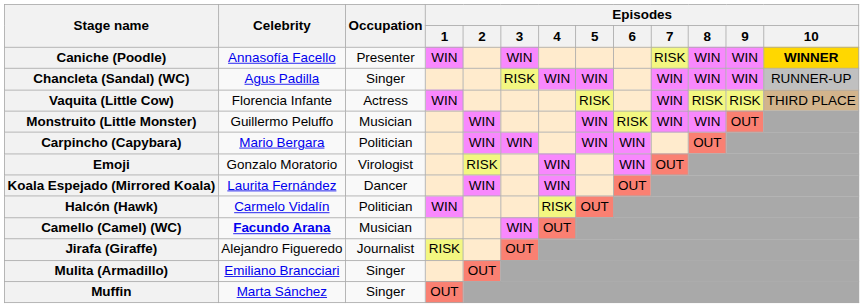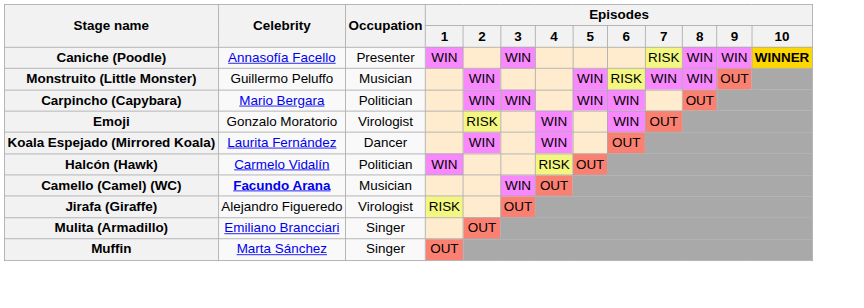 <table class="wikitable" style="text-align:center; ">
 <tr>
 <th rowspan="2">Stage name</th>
 <th rowspan="2">Celebrity</th>
 <th rowspan="2">Occupation</th>
 <th colspan="10">Episodes</th>
 </tr>
 <tr>
 <th>1</th>
 <th>2</th>
 <th>3</th>
 <th>4</th>
 <th>5</th>
 <th>6</th>
 <th>7</th>
 <th>8</th>
 <th>9</th>
 <th>10</th>
 </tr>
 <tr>
 <th>Caniche (Poodle)</th>
 <td><a href='#'>Annasofía Facello</a></td>
 <td>Presenter</td>
 <td bgcolor="#F888FD">WIN</td>
 <td bgcolor="#FFEBCD"></td>
 <td bgcolor="#F888FD">WIN</td>
 <td bgcolor="#FFEBCD"></td>
 <td bgcolor="#FFEBCD"></td>
 <td bgcolor="#FFEBCD"></td>
 <td bgcolor="#F3F781">RISK</td>
 <td bgcolor="#F888FD">WIN</td>
 <td bgcolor="#F888FD">WIN</td>
 <td bgcolor=gold><strong>WINNER</strong></td>
-</tr>
-<tr>
-<th>Chancleta (Sandal) (WC)</th>
-<td><a href='#'>Agus Padilla</a></td>
-<td>Singer</td>
-<td bgcolor="#FFEBCD"></td>
-<td bgcolor="#FFEBCD"></td>
-<td bgcolor="#F3F781">RISK</td>
-<td bgcolor="#F888FD">WIN</td>
-<td bgcolor="#F888FD">WIN</td>
-<td bgcolor="#FFEBCD"></td>
-<td bgcolor="#F888FD">WIN</td>
-<td bgcolor="#F888FD">WIN</td>
-<td bgcolor="#F888FD">WIN</td>
-<td bgcolor=silver>RUNNER-UP</td>
-</tr>
-<tr>
-<th>Vaquita (Little Cow)</th>
-<td>Florencia Infante</td>
-<td>Actress</td>
-<td bgcolor="#F888FD">WIN</td>
-<td bgcolor="#FFEBCD"></td>
-<td bgcolor="#FFEBCD"></td>
-<td bgcolor="#FFEBCD"></td>
-<td bgcolor="#F3F781">RISK</td>
-<td bgcolor="#FFEBCD"></td>
-<td bgcolor="#F888FD">WIN</td>
-<td bgcolor="#F3F781">RISK</td>
-<td bgcolor="#F3F781">RISK</td>
-<td bgcolor="tan">THIRD PLACE</td>
 </tr>
 <tr>
 <th>Monstruito (Little Monster)</th>
 <td>Guillermo Peluffo</td>
 <td>Musician</td>
 <td bgcolor="#FFEBCD"></td>
 <td bgcolor="#F888FD">WIN</td>
 <td bgcolor="#FFEBCD"></td>
 <td bgcolor="#FFEBCD"></td>
 <td bgcolor="#F888FD">WIN</td>
 <td bgcolor="#F3F781">RISK</td>
 <td bgcolor="#F888FD">WIN</td>
 <td bgcolor="#F888FD">WIN</td>
 <td bgcolor=salmon>OUT</td>
 <td bgcolor="darkgrey"></td>
 </tr>
 <tr>
 <th>Carpincho (Capybara)</th>
 <td><a href='#'>Mario Bergara</a></td>
 <td>Politician</td>
 <td bgcolor="#FFEBCD"></td>
 <td bgcolor=#F888FD>WIN</td>
 <td bgcolor="#F888FD">WIN</td>
 <td bgcolor="#FFEBCD"></td>
 <td bgcolor="#F888FD">WIN</td>
 <td bgcolor="#F888FD">WIN</td>
 <td bgcolor="#FFEBCD"></td>
 <td bgcolor=salmon>OUT</td>
 <td colspan="2" bgcolor="darkgrey"></td>
 </tr>
 <tr>
 <th>Emoji</th>
 <td>Gonzalo Moratorio</td>
 <td>Virologist</td>
 <td bgcolor="#FFEBCD"></td>
 <td bgcolor="#F3F781">RISK</td>
 <td bgcolor="#FFEBCD"></td>
 <td bgcolor=#F888FD>WIN</td>
 <td bgcolor="#FFEBCD"></td>
 <td bgcolor="#F888FD">WIN</td>
 <td bgcolor=salmon>OUT</td>
 <td colspan="3" bgcolor="darkgrey"></td>
 </tr>
 <tr>
 <th>Koala Espejado (Mirrored Koala)</th>
 <td><a href='#'>Laurita Fernández</a></td>
 <td>Dancer</td>
 <td bgcolor="#FFEBCD"></td>
 <td bgcolor="#F888FD">WIN</td>
 <td bgcolor="#FFEBCD"></td>
 <td bgcolor="#F888FD">WIN</td>
 <td bgcolor="#FFEBCD"></td>
 <td bgcolor=salmon>OUT</td>
 <td colspan="4" bgcolor="darkgrey"></td>
 </tr>
 <tr>
 <th>Halcón (Hawk)</th>
 <td><a href='#'>Carmelo Vidalín</a></td>
 <td>Politician</td>
 <td bgcolor="#F888FD">WIN</td>
 <td bgcolor="#FFEBCD"></td>
 <td bgcolor="#FFEBCD"></td>
 <td bgcolor="#F3F781">RISK</td>
 <td bgcolor=salmon>OUT</td>
 <td colspan="5" bgcolor="darkgrey"></td>
 </tr>
 <tr>
 <th>Camello (Camel) (WC)</th>
 <td><strong><a href='#'>Facundo Arana</a></strong></td>
 <td>Musician</td>
 <td bgcolor="#FFEBCD"></td>
 <td bgcolor="#FFEBCD"></td>
 <td bgcolor="#F888FD">WIN</td>
 <td bgcolor="salmon">OUT</td>
 <td colspan="6" bgcolor="darkgrey"></td>
 </tr>
 <tr>
 <th>Jirafa (Giraffe)</th>
 <td>Alejandro Figueredo</td>
-<td>Journalist</td>
+<td>Virologist</td>
 <td bgcolor="#F3F781">RISK</td>
 <td bgcolor="#FFEBCD"></td>
 <td bgcolor=salmon>OUT</td>
 <td colspan="7" bgcolor="darkgrey"></td>
 </tr>
 <tr>
 <th>Mulita (Armadillo)</th>
 <td><a href='#'>Emiliano Brancciari</a></td>
 <td>Singer</td>
 <td bgcolor="#FFEBCD"></td>
 <td bgcolor=salmon>OUT</td>
 <td colspan="8" bgcolor="darkgrey"></td>
 </tr>
 <tr>
 <th>Muffin</th>
 <td><a href='#'>Marta Sánchez</a></td>
 <td>Singer</td>
 <td bgcolor=salmon>OUT</td>
 <td colspan="9" bgcolor="darkgrey"></td>
 </tr>
 </table>
